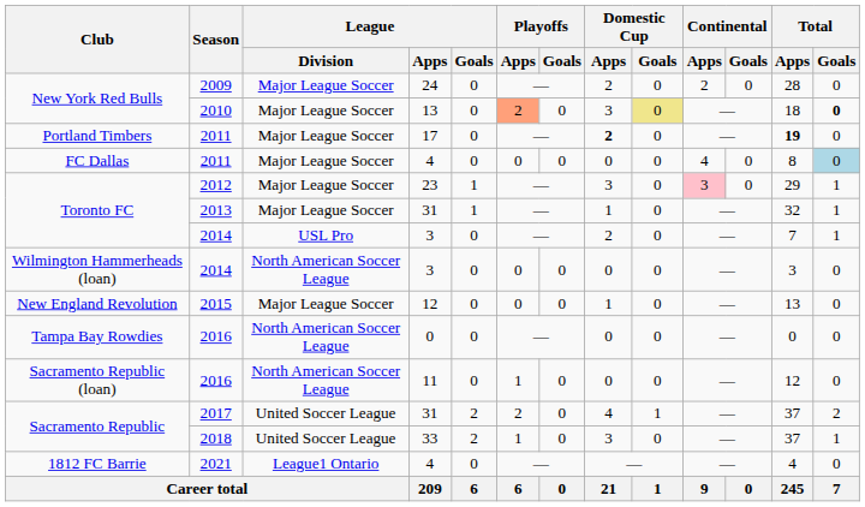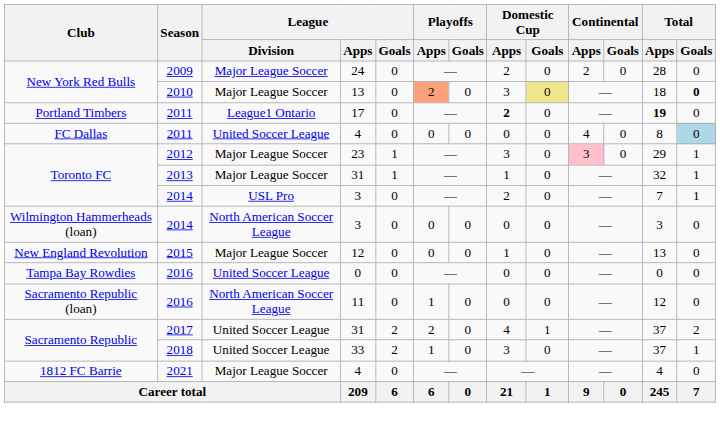 <table class="wikitable" style="text-align:center">
 <tr>
 <th rowspan="2">Club</th>
 <th rowspan="2">Season</th>
 <th colspan="3">League</th>
 <th colspan="2">Playoffs</th>
 <th colspan="2">Domestic Cup</th>
 <th colspan="2">Continental</th>
 <th colspan="2">Total</th>
 </tr>
 <tr>
 <th>Division</th>
 <th>Apps</th>
 <th>Goals</th>
 <th>Apps</th>
 <th>Goals</th>
 <th>Apps</th>
 <th>Goals</th>
 <th>Apps</th>
 <th>Goals</th>
 <th>Apps</th>
 <th>Goals</th>
 </tr>
 <tr>
 <td rowspan="2"><a href='#'>New York Red Bulls</a></td>
 <td><a href='#'>2009</a></td>
 <td><a href='#'>Major League Soccer</a></td>
 <td>24</td>
 <td>0</td>
 <td colspan="2">—</td>
 <td>2</td>
 <td>0</td>
 <td>2</td>
 <td>0</td>
 <td>28</td>
 <td>0</td>
 </tr>
 <tr>
 <td><a href='#'>2010</a></td>
 <td>Major League Soccer</td>
 <td>13</td>
 <td>0</td>
 <td style="background: lightsalmon;">2</td>
 <td>0</td>
 <td>3</td>
 <td style="background: khaki;">0</td>
 <td colspan="2">—</td>
 <td>18</td>
 <td><strong>0</strong></td>
 </tr>
 <tr>
 <td><a href='#'>Portland Timbers</a></td>
 <td><a href='#'>2011</a></td>
-<td>Major League Soccer</td>
+<td><a href='#'>League1 Ontario</a></td>
 <td>17</td>
 <td>0</td>
 <td colspan="2">—</td>
 <td><strong>2</strong></td>
 <td>0</td>
 <td colspan="2">—</td>
 <td><strong>19</strong></td>
 <td>0</td>
 </tr>
 <tr>
 <td><a href='#'>FC Dallas</a></td>
 <td><a href='#'>2011</a></td>
-<td>Major League Soccer</td>
+<td><a href='#'>United Soccer League</a></td>
 <td>4</td>
 <td>0</td>
 <td>0</td>
 <td>0</td>
 <td>0</td>
 <td>0</td>
 <td>4</td>
 <td>0</td>
 <td>8</td>
 <td style="background: lightblue;">0</td>
 </tr>
 <tr>
 <td rowspan="3"><a href='#'>Toronto FC</a></td>
 <td><a href='#'>2012</a></td>
 <td>Major League Soccer</td>
 <td>23</td>
 <td>1</td>
 <td colspan="2">—</td>
 <td>3</td>
 <td>0</td>
 <td style="background: pink;">3</td>
 <td>0</td>
 <td>29</td>
 <td>1</td>
 </tr>
 <tr>
 <td><a href='#'>2013</a></td>
 <td>Major League Soccer</td>
 <td>31</td>
 <td>1</td>
 <td colspan="2">—</td>
 <td>1</td>
 <td>0</td>
 <td colspan="2">—</td>
 <td>32</td>
 <td>1</td>
 </tr>
 <tr>
 <td><a href='#'>2014</a></td>
 <td><a href='#'>USL Pro</a></td>
 <td>3</td>
 <td>0</td>
 <td colspan="2">—</td>
 <td>2</td>
 <td>0</td>
 <td colspan="2">—</td>
 <td>7</td>
 <td>1</td>
 </tr>
 <tr>
 <td><a href='#'>Wilmington Hammerheads</a> (loan)</td>
 <td><a href='#'>2014</a></td>
 <td><a href='#'>North American Soccer League</a></td>
 <td>3</td>
 <td>0</td>
 <td>0</td>
 <td>0</td>
 <td>0</td>
 <td>0</td>
 <td colspan="2">—</td>
 <td>3</td>
 <td>0</td>
 </tr>
 <tr>
 <td><a href='#'>New England Revolution</a></td>
 <td><a href='#'>2015</a></td>
 <td>Major League Soccer</td>
 <td>12</td>
 <td>0</td>
 <td>0</td>
 <td>0</td>
 <td>1</td>
 <td>0</td>
 <td colspan="2">—</td>
 <td>13</td>
 <td>0</td>
 </tr>
 <tr>
 <td><a href='#'>Tampa Bay Rowdies</a></td>
 <td><a href='#'>2016</a></td>
-<td><a href='#'>North American Soccer League</a></td>
+<td><a href='#'>United Soccer League</a></td>
 <td>0</td>
 <td>0</td>
 <td colspan="2">—</td>
 <td>0</td>
 <td>0</td>
 <td colspan="2">—</td>
 <td>0</td>
 <td>0</td>
 </tr>
 <tr>
 <td><a href='#'>Sacramento Republic</a> (loan)</td>
 <td><a href='#'>2016</a></td>
 <td><a href='#'>North American Soccer League</a></td>
 <td>11</td>
 <td>0</td>
 <td>1</td>
 <td>0</td>
 <td>0</td>
 <td>0</td>
 <td colspan="2">—</td>
 <td>12</td>
 <td>0</td>
 </tr>
 <tr>
 <td rowspan="2"><a href='#'>Sacramento Republic</a></td>
 <td><a href='#'>2017</a></td>
 <td>United Soccer League</td>
 <td>31</td>
 <td>2</td>
 <td>2</td>
 <td>0</td>
 <td>4</td>
 <td>1</td>
 <td colspan="2">—</td>
 <td>37</td>
 <td>2</td>
 </tr>
 <tr>
 <td><a href='#'>2018</a></td>
 <td>United Soccer League</td>
 <td>33</td>
 <td>2</td>
 <td>1</td>
 <td>0</td>
 <td>3</td>
 <td>0</td>
 <td colspan="2">—</td>
 <td>37</td>
 <td>1</td>
 </tr>
 <tr>
 <td><a href='#'>1812 FC Barrie</a></td>
 <td><a href='#'>2021</a></td>
-<td><a href='#'>League1 Ontario</a></td>
+<td>Major League Soccer</td>
 <td>4</td>
 <td>0</td>
 <td colspan="2">—</td>
 <td colspan="2">—</td>
 <td colspan="2">—</td>
 <td>4</td>
 <td>0</td>
 </tr>
 <tr>
 <th colspan="3">Career total</th>
 <th>209</th>
 <th>6</th>
 <th>6</th>
 <th>0</th>
 <th>21</th>
 <th>1</th>
 <th>9</th>
 <th>0</th>
 <th>245</th>
 <th>7</th>
 </tr>
 </table>
